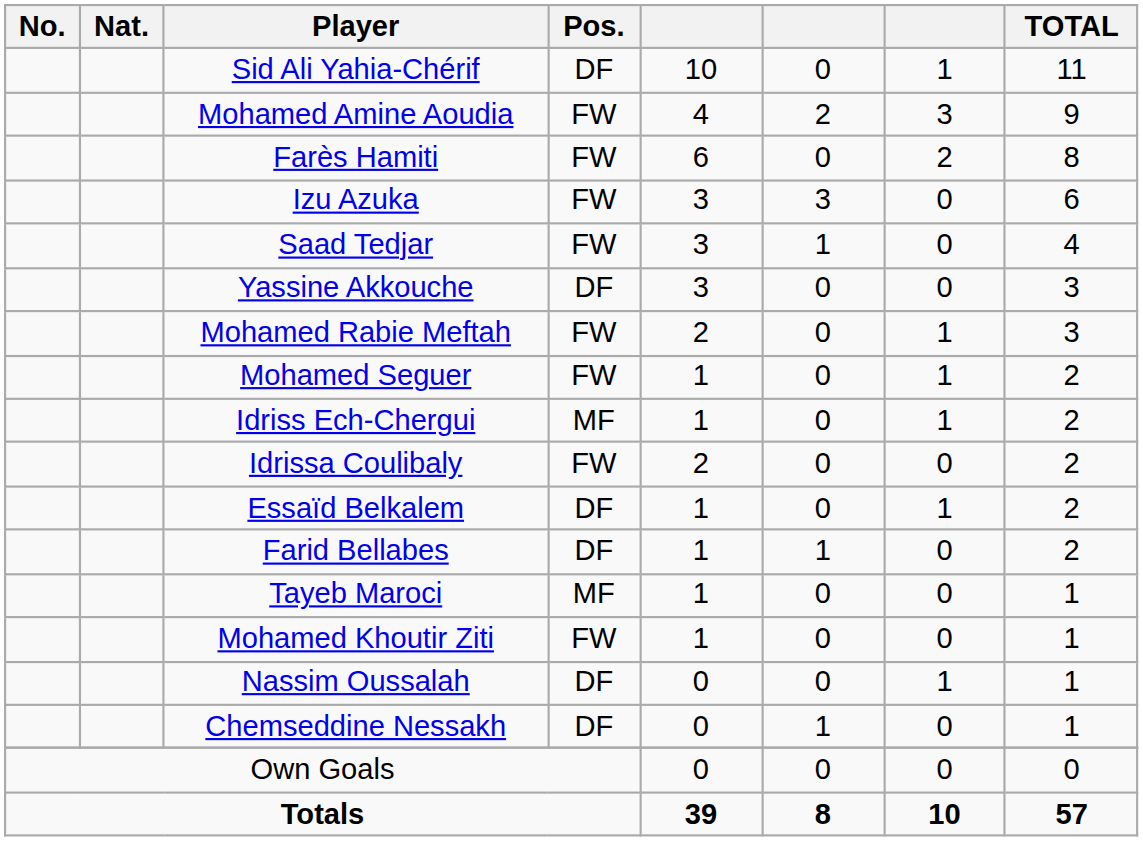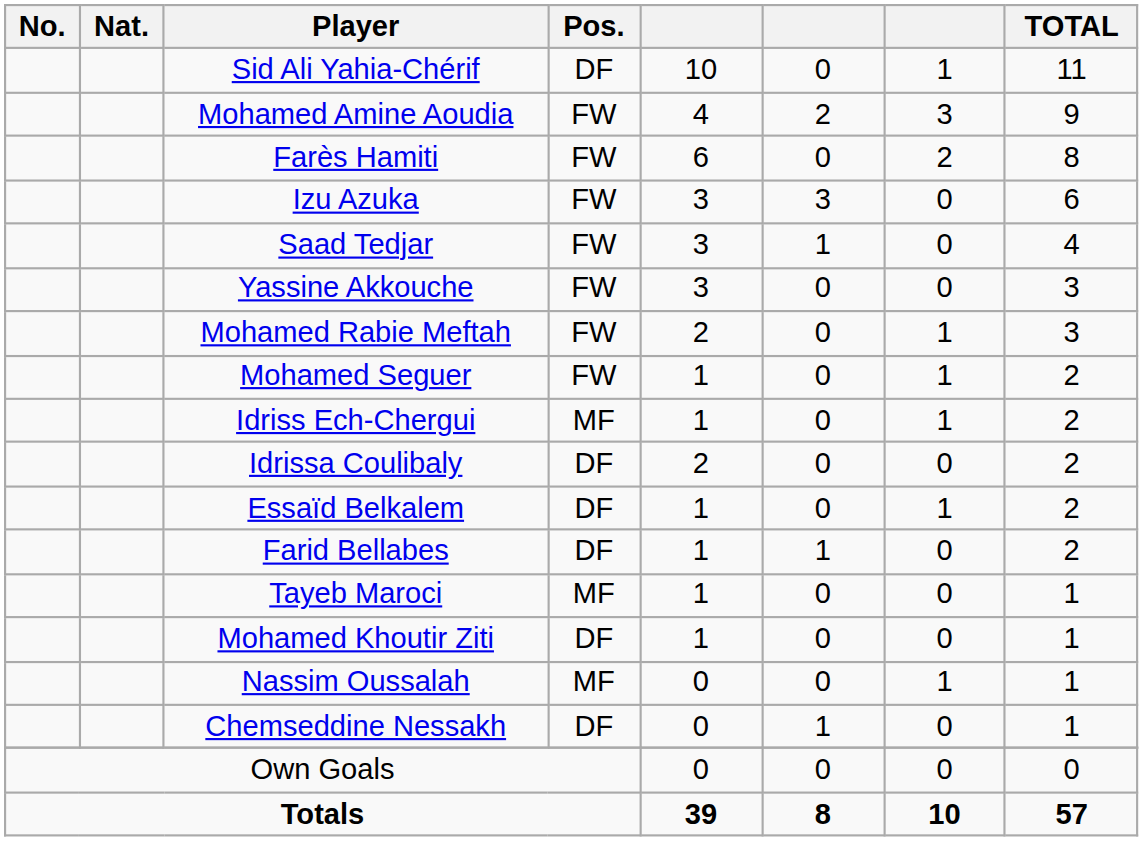 <table class="wikitable sortable alternance"  style="font-size:85%; text-align:center; line-height:14px; width:60%;">
 <tr>
 <th width=10>No.</th>
 <th width=10>Nat.</th>
 <th width=140>Player</th>
 <th width=10>Pos.</th>
 <th width=40></th>
 <th width=40></th>
 <th width=40></th>
 <th width=40>TOTAL</th>
 </tr>
 <tr>
 <td></td>
 <td></td>
 <td><a href='#'>Sid Ali Yahia-Chérif</a></td>
 <td>DF</td>
 <td>10</td>
 <td>0</td>
 <td>1</td>
 <td>11</td>
 </tr>
 <tr>
 <td></td>
 <td></td>
 <td><a href='#'>Mohamed Amine Aoudia</a></td>
 <td>FW</td>
 <td>4</td>
 <td>2</td>
 <td>3</td>
 <td>9</td>
 </tr>
 <tr>
 <td></td>
 <td></td>
 <td><a href='#'>Farès Hamiti</a></td>
 <td>FW</td>
 <td>6</td>
 <td>0</td>
 <td>2</td>
 <td>8</td>
 </tr>
 <tr>
 <td></td>
 <td></td>
 <td><a href='#'>Izu Azuka</a></td>
 <td>FW</td>
 <td>3</td>
 <td>3</td>
 <td>0</td>
 <td>6</td>
 </tr>
 <tr>
 <td></td>
 <td></td>
 <td><a href='#'>Saad Tedjar</a></td>
 <td>FW</td>
 <td>3</td>
 <td>1</td>
 <td>0</td>
 <td>4</td>
 </tr>
 <tr>
 <td></td>
 <td></td>
 <td><a href='#'>Yassine Akkouche</a></td>
-<td>DF</td>
+<td>FW</td>
 <td>3</td>
 <td>0</td>
 <td>0</td>
 <td>3</td>
 </tr>
 <tr>
 <td></td>
 <td></td>
 <td><a href='#'>Mohamed Rabie Meftah</a></td>
 <td>FW</td>
 <td>2</td>
 <td>0</td>
 <td>1</td>
 <td>3</td>
 </tr>
 <tr>
 <td></td>
 <td></td>
 <td><a href='#'>Mohamed Seguer</a></td>
 <td>FW</td>
 <td>1</td>
 <td>0</td>
 <td>1</td>
 <td>2</td>
 </tr>
 <tr>
 <td></td>
 <td></td>
 <td><a href='#'>Idriss Ech-Chergui</a></td>
 <td>MF</td>
 <td>1</td>
 <td>0</td>
 <td>1</td>
 <td>2</td>
 </tr>
 <tr>
 <td></td>
 <td></td>
 <td><a href='#'>Idrissa Coulibaly</a></td>
-<td>FW</td>
+<td>DF</td>
 <td>2</td>
 <td>0</td>
 <td>0</td>
 <td>2</td>
 </tr>
 <tr>
 <td></td>
 <td></td>
 <td><a href='#'>Essaïd Belkalem</a></td>
 <td>DF</td>
 <td>1</td>
 <td>0</td>
 <td>1</td>
 <td>2</td>
 </tr>
 <tr>
 <td></td>
 <td></td>
 <td><a href='#'>Farid Bellabes</a></td>
 <td>DF</td>
 <td>1</td>
 <td>1</td>
 <td>0</td>
 <td>2</td>
 </tr>
 <tr>
 <td></td>
 <td></td>
 <td><a href='#'>Tayeb Maroci</a></td>
 <td>MF</td>
 <td>1</td>
 <td>0</td>
 <td>0</td>
 <td>1</td>
 </tr>
 <tr>
 <td></td>
 <td></td>
 <td><a href='#'>Mohamed Khoutir Ziti</a></td>
-<td>FW</td>
+<td>DF</td>
 <td>1</td>
 <td>0</td>
 <td>0</td>
 <td>1</td>
 </tr>
 <tr>
 <td></td>
 <td></td>
 <td><a href='#'>Nassim Oussalah</a></td>
-<td>DF</td>
+<td>MF</td>
 <td>0</td>
 <td>0</td>
 <td>1</td>
 <td>1</td>
 </tr>
 <tr>
 <td></td>
 <td></td>
 <td><a href='#'>Chemseddine Nessakh</a></td>
 <td>DF</td>
 <td>0</td>
 <td>1</td>
 <td>0</td>
 <td>1</td>
 </tr>
 <tr>
 </tr>
 <tr class="sortbottom">
 <td colspan="4">Own Goals</td>
 <td>0</td>
 <td>0</td>
 <td>0</td>
 <td>0</td>
 </tr>
 <tr class="sortbottom">
 <td colspan="4"><strong>Totals</strong></td>
 <td><strong>39</strong></td>
 <td><strong>8</strong></td>
 <td><strong>10</strong></td>
 <td><strong>57</strong></td>
 </tr>
 </table>
